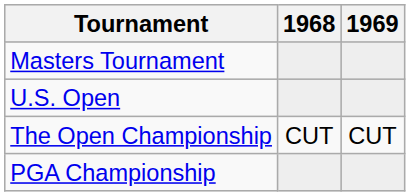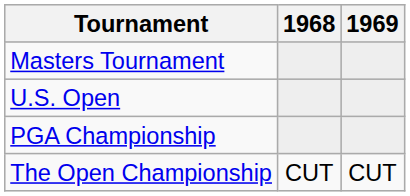 <table class="wikitable" style="font-size:95%;text-align:center;">
 <tr>
 <th>Tournament</th>
 <th>1968</th>
 <th>1969</th>
 </tr>
 <tr>
 <td align=left><a href='#'>Masters Tournament</a></td>
 <td style="background:#eeeeee;"></td>
 <td style="background:#eeeeee;"></td>
 </tr>
 <tr>
 <td align=left><a href='#'>U.S. Open</a></td>
 <td style="background:#eeeeee;"></td>
 <td style="background:#eeeeee;"></td>
 </tr>
 <tr>
+<td align=left><a href='#'>PGA Championship</a></td>
+<td style="background:#eeeeee;"></td>
+<td style="background:#eeeeee;"></td>
+</tr>
+<tr>
 <td align=left><a href='#'>The Open Championship</a></td>
 <td>CUT</td>
 <td>CUT</td>
 </tr>
-<tr>
-<td align=left><a href='#'>PGA Championship</a></td>
-<td style="background:#eeeeee;"></td>
-<td style="background:#eeeeee;"></td>
-</tr>
 </table>
